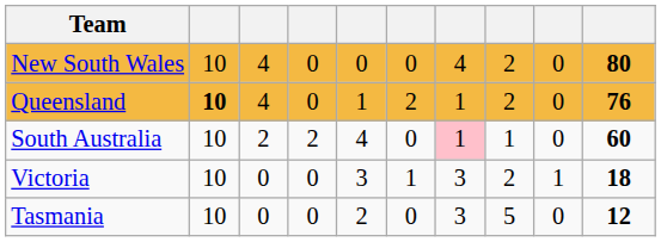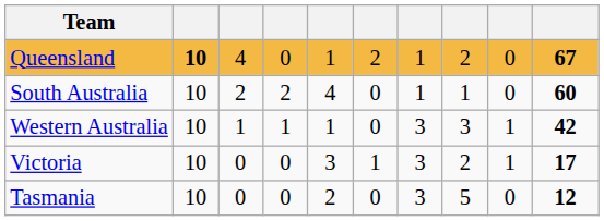 <table class="wikitable" style="text-align:center">
 <tr>
 <th>Team</th>
 <th style="width:25px"></th>
 <th style="width:25px"></th>
 <th style="width:25px"></th>
 <th style="width:25px"></th>
 <th style="width:25px"></th>
 <th style="width:25px"></th>
 <th style="width:25px"></th>
 <th style="width:25px"></th>
 <th style="width:40px"></th>
 </tr>
 <tr style="background:#f4b942;">
-<td style="text-align:left"><a href='#'>New South Wales</a></td>
-<td>10</td>
-<td>4</td>
-<td>0</td>
-<td>0</td>
-<td>0</td>
-<td>4</td>
-<td>2</td>
-<td>0</td>
-<td><strong>80</strong></td>
-</tr>
-<tr style="background:#f4b942;">
 <td style="text-align:left"><a href='#'>Queensland</a></td>
 <td><strong>10</strong></td>
 <td>4</td>
 <td>0</td>
 <td>1</td>
 <td>2</td>
 <td>1</td>
 <td>2</td>
 <td>0</td>
-<td><strong>76</strong></td>
+<td><strong>67</strong></td>
 </tr>
 <tr>
 <td style="text-align:left"><a href='#'>South Australia</a></td>
 <td>10</td>
 <td>2</td>
 <td>2</td>
 <td>4</td>
 <td>0</td>
-<td style="background: pink;">1</td>
+<td>1</td>
 <td>1</td>
 <td>0</td>
 <td><strong>60</strong></td>
+</tr>
+<tr>
+<td style="text-align:left"><a href='#'>Western Australia</a></td>
+<td>10</td>
+<td>1</td>
+<td>1</td>
+<td>1</td>
+<td>0</td>
+<td>3</td>
+<td>3</td>
+<td>1</td>
+<td><strong>42</strong></td>
 </tr>
 <tr>
 <td style="text-align:left"><a href='#'>Victoria</a></td>
 <td>10</td>
 <td>0</td>
 <td>0</td>
 <td>3</td>
 <td>1</td>
 <td>3</td>
 <td>2</td>
 <td>1</td>
-<td><strong>18</strong></td>
+<td><strong>17</strong></td>
 </tr>
 <tr>
 <td style="text-align:left"><a href='#'>Tasmania</a></td>
 <td>10</td>
 <td>0</td>
 <td>0</td>
 <td>2</td>
 <td>0</td>
 <td>3</td>
 <td>5</td>
 <td>0</td>
 <td><strong>12</strong></td>
 </tr>
 </table>
